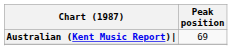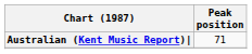 <table class="wikitable sortable plainrowheaders" style="text-align:center">
 <tr>
 <th scope="col">Chart (1987)</th>
 <th scope="col">Peak<br>position</th>
 </tr>
 <tr>
 <th scope="row">Australian (<a href='#'>Kent Music Report</a>)|</th>
-<td>69</td>
+<td>71</td>
 </tr>
 <tr>
 </tr>
 <tr>
 </tr>
 <tr>
 </tr>
 <tr>
 </tr>
 <tr>
 </tr>
 <tr>
 </tr>
 <tr>
 </tr>
 </table>
